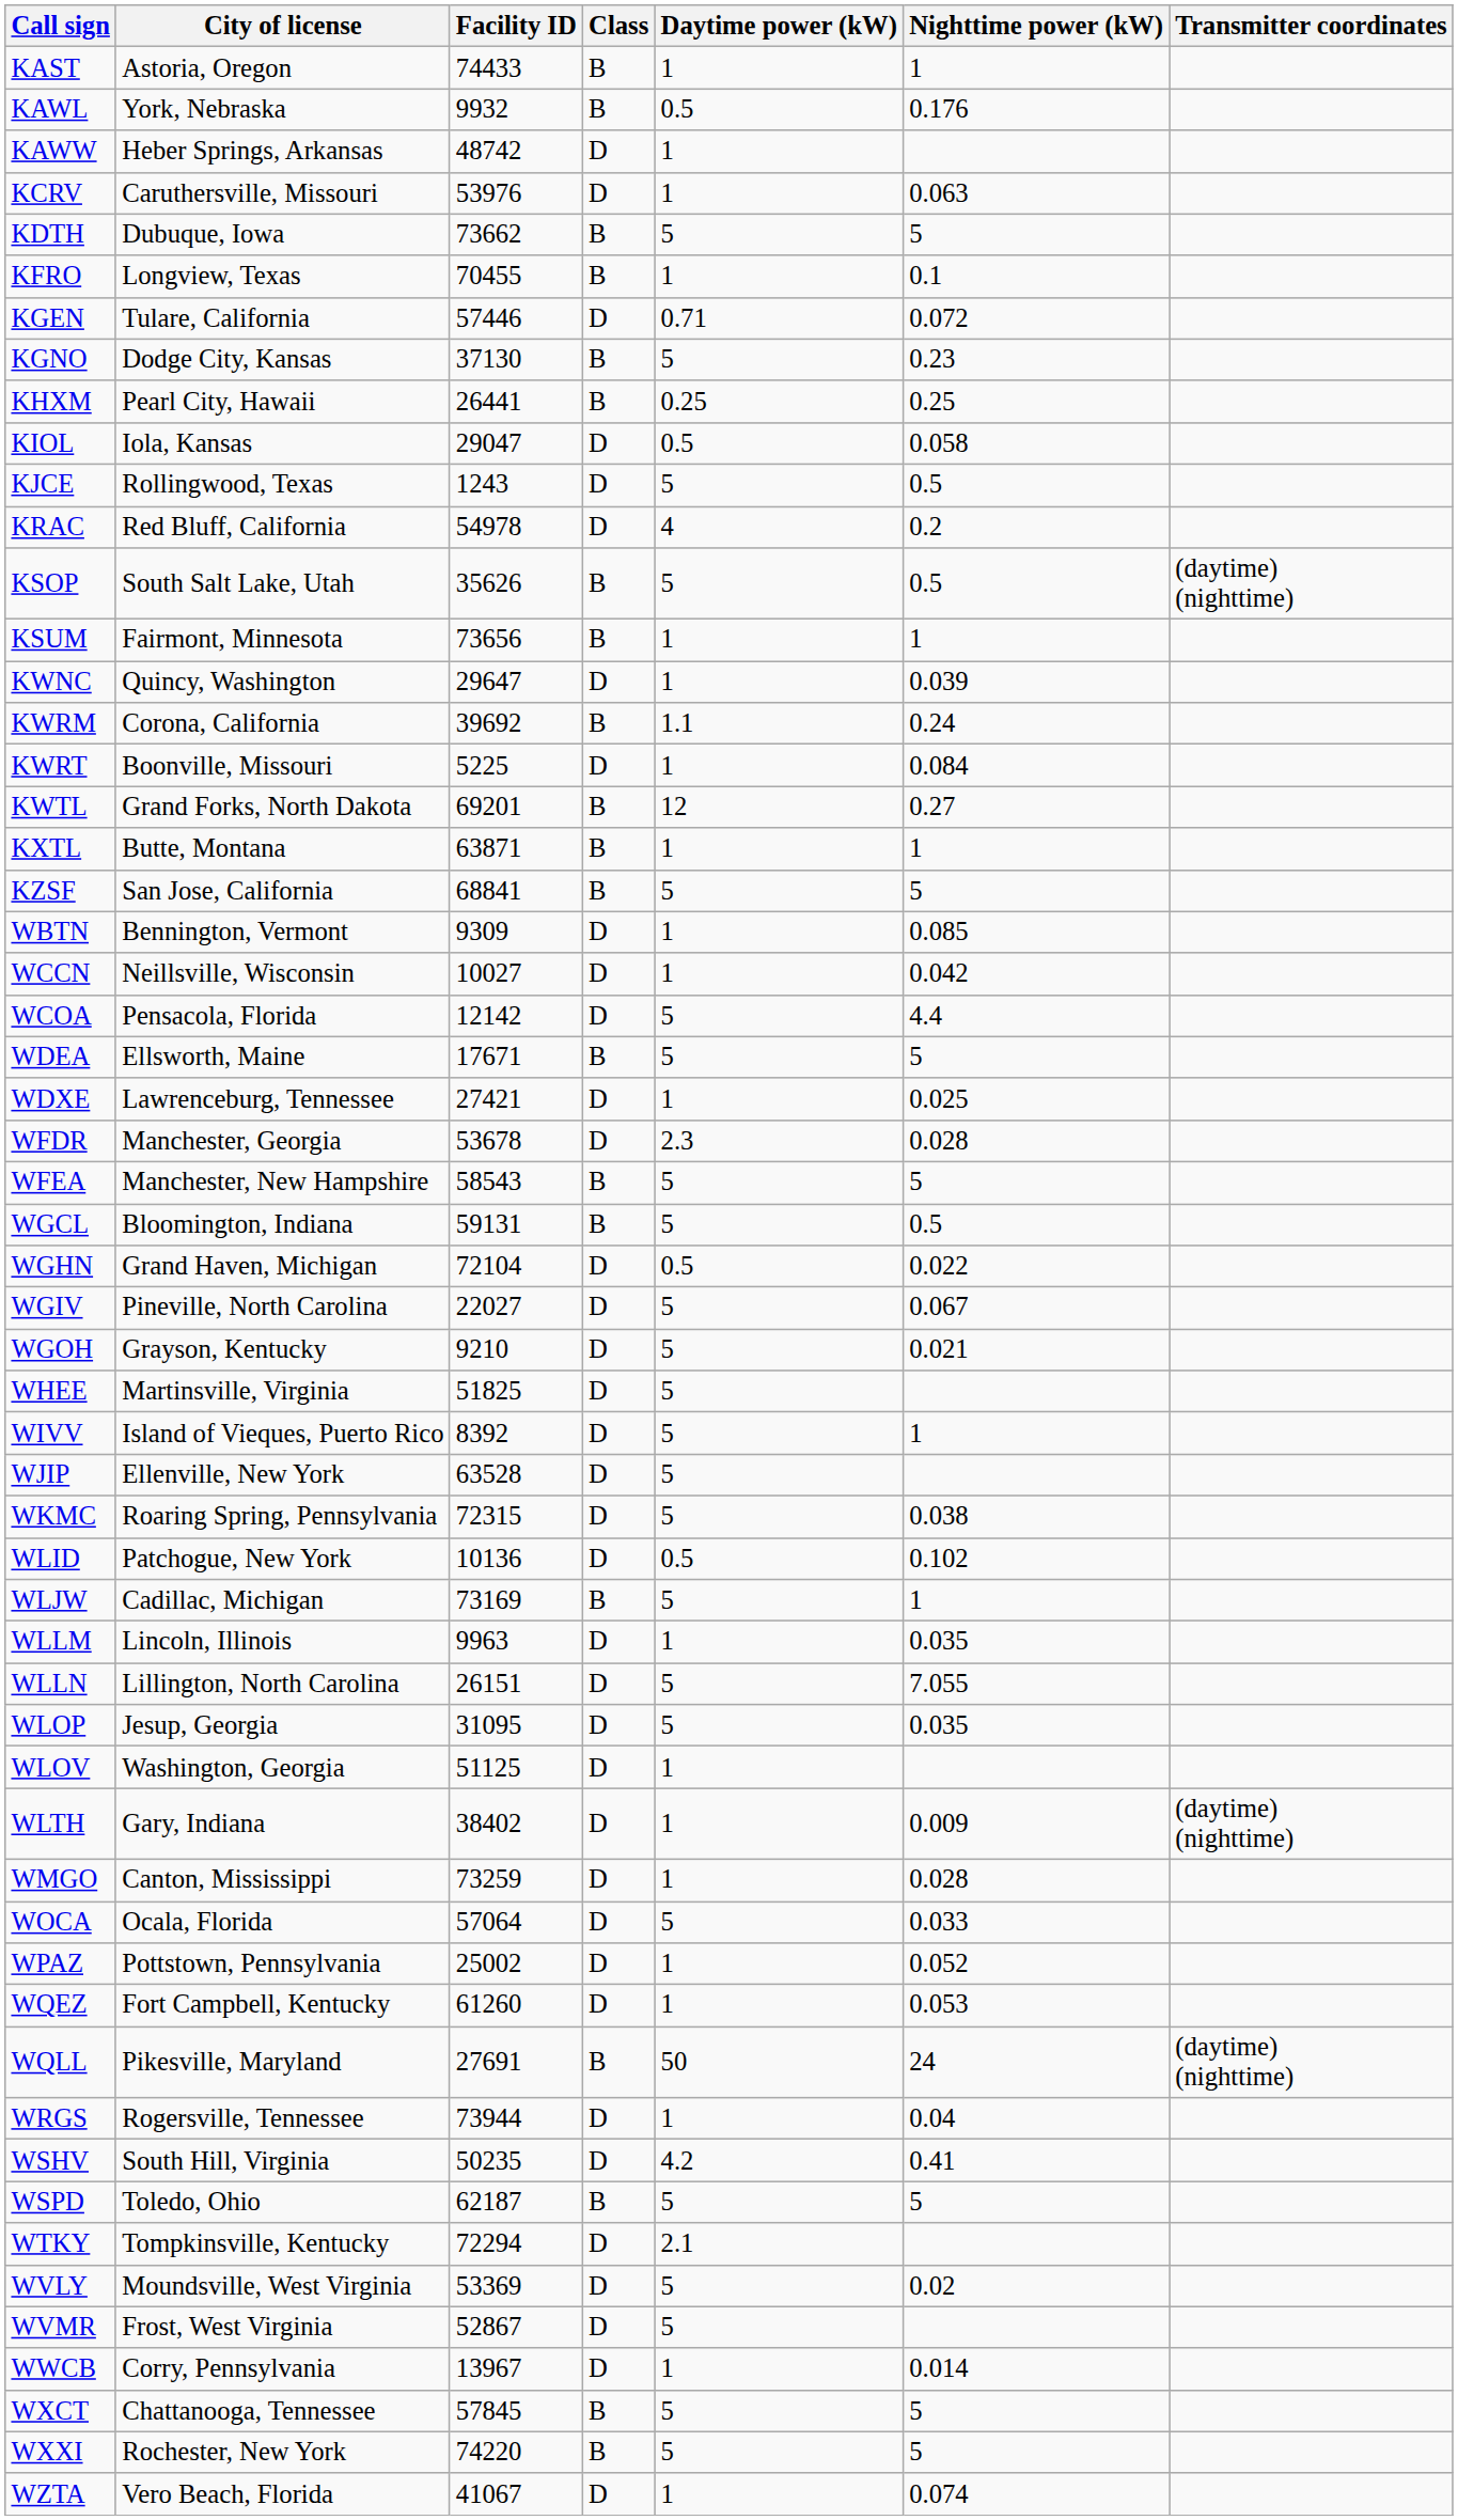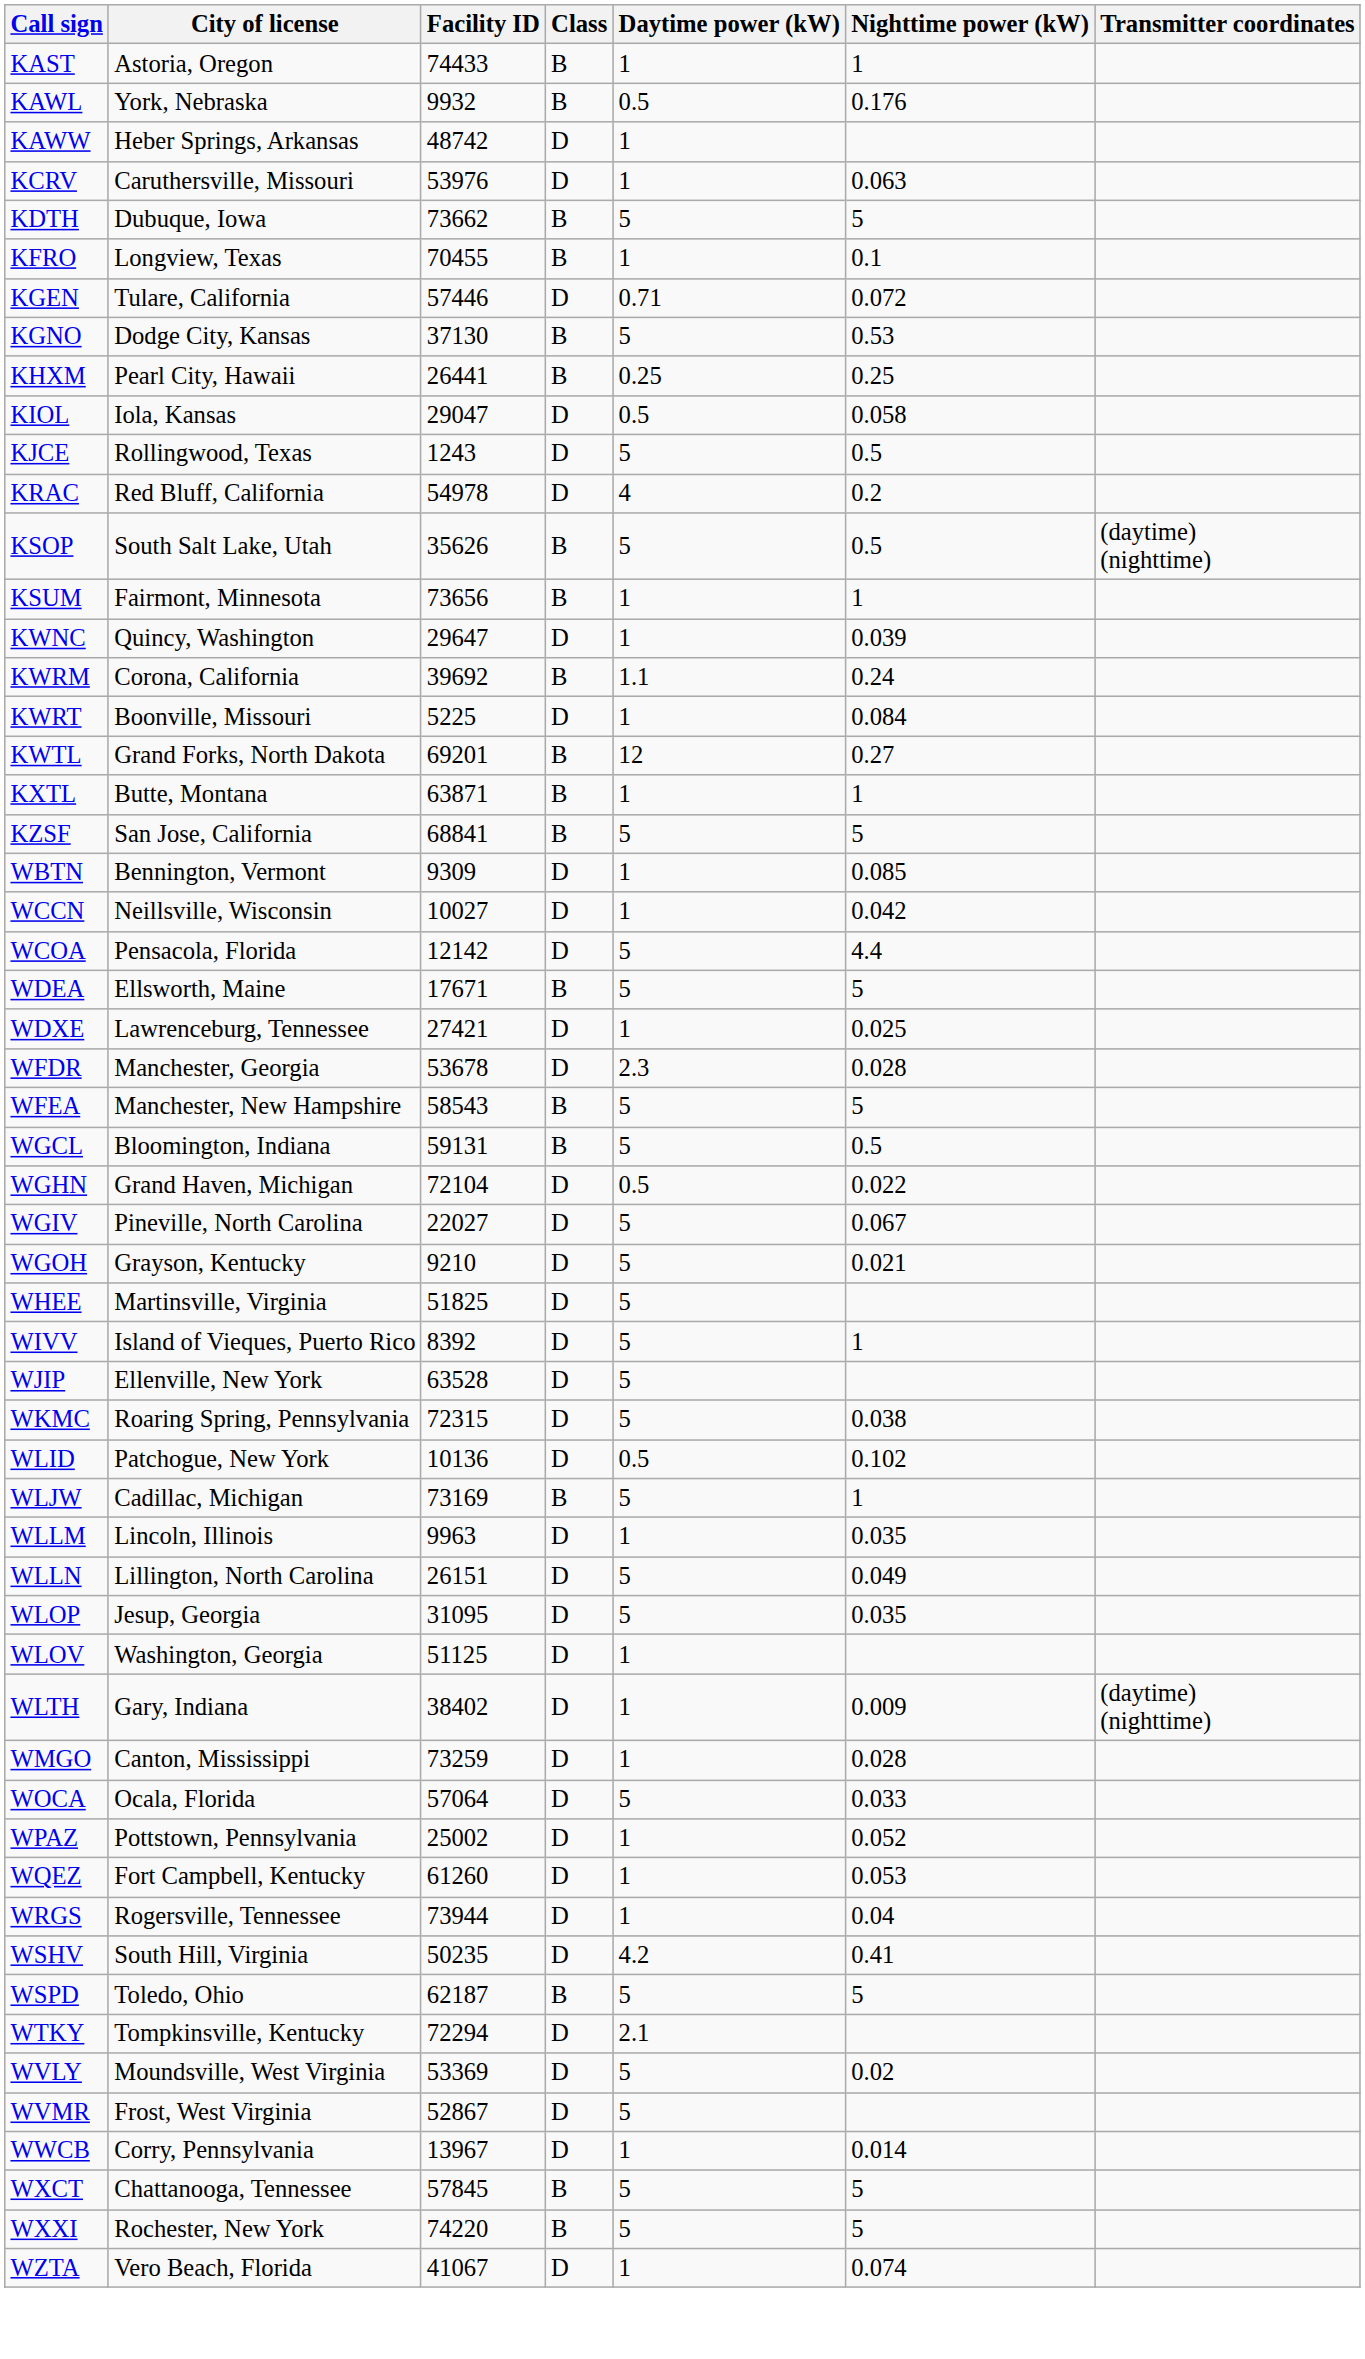 <table class="wikitable sortable">
 <tr>
 <th><a href='#'>Call sign</a></th>
 <th>City of license</th>
 <th>Facility ID</th>
 <th>Class</th>
 <th>Daytime power (kW)</th>
 <th>Nighttime power (kW)</th>
 <th>Transmitter coordinates</th>
 </tr>
 <tr>
 <td><a href='#'>KAST</a></td>
 <td>Astoria, Oregon</td>
 <td>74433</td>
 <td>B</td>
 <td>1</td>
 <td>1</td>
 <td></td>
 </tr>
 <tr>
 <td><a href='#'>KAWL</a></td>
 <td>York, Nebraska</td>
 <td>9932</td>
 <td>B</td>
 <td>0.5</td>
 <td>0.176</td>
 <td></td>
 </tr>
 <tr>
 <td><a href='#'>KAWW</a></td>
 <td>Heber Springs, Arkansas</td>
 <td>48742</td>
 <td>D</td>
 <td>1</td>
 <td></td>
 <td></td>
 </tr>
 <tr>
 <td><a href='#'>KCRV</a></td>
 <td>Caruthersville, Missouri</td>
 <td>53976</td>
 <td>D</td>
 <td>1</td>
 <td>0.063</td>
 <td></td>
 </tr>
 <tr>
 <td><a href='#'>KDTH</a></td>
 <td>Dubuque, Iowa</td>
 <td>73662</td>
 <td>B</td>
 <td>5</td>
 <td>5</td>
 <td></td>
 </tr>
 <tr>
 <td><a href='#'>KFRO</a></td>
 <td>Longview, Texas</td>
 <td>70455</td>
 <td>B</td>
 <td>1</td>
 <td>0.1</td>
 <td></td>
 </tr>
 <tr>
 <td><a href='#'>KGEN</a></td>
 <td>Tulare, California</td>
 <td>57446</td>
 <td>D</td>
 <td>0.71</td>
 <td>0.072</td>
 <td></td>
 </tr>
 <tr>
 <td><a href='#'>KGNO</a></td>
 <td>Dodge City, Kansas</td>
 <td>37130</td>
 <td>B</td>
 <td>5</td>
-<td>0.23</td>
+<td>0.53</td>
 <td></td>
 </tr>
 <tr>
 <td><a href='#'>KHXM</a></td>
 <td>Pearl City, Hawaii</td>
 <td>26441</td>
 <td>B</td>
 <td>0.25</td>
 <td>0.25</td>
 <td></td>
 </tr>
 <tr>
 <td><a href='#'>KIOL</a></td>
 <td>Iola, Kansas</td>
 <td>29047</td>
 <td>D</td>
 <td>0.5</td>
 <td>0.058</td>
 <td></td>
 </tr>
 <tr>
 <td><a href='#'>KJCE</a></td>
 <td>Rollingwood, Texas</td>
 <td>1243</td>
 <td>D</td>
 <td>5</td>
 <td>0.5</td>
 <td></td>
 </tr>
 <tr>
 <td><a href='#'>KRAC</a></td>
 <td>Red Bluff, California</td>
 <td>54978</td>
 <td>D</td>
 <td>4</td>
 <td>0.2</td>
 <td></td>
 </tr>
 <tr>
 <td><a href='#'>KSOP</a></td>
 <td>South Salt Lake, Utah</td>
 <td>35626</td>
 <td>B</td>
 <td>5</td>
 <td>0.5</td>
 <td> (daytime)<br> (nighttime)</td>
 </tr>
 <tr>
 <td><a href='#'>KSUM</a></td>
 <td>Fairmont, Minnesota</td>
 <td>73656</td>
 <td>B</td>
 <td>1</td>
 <td>1</td>
 <td></td>
 </tr>
 <tr>
 <td><a href='#'>KWNC</a></td>
 <td>Quincy, Washington</td>
 <td>29647</td>
 <td>D</td>
 <td>1</td>
 <td>0.039</td>
 <td></td>
 </tr>
 <tr>
 <td><a href='#'>KWRM</a></td>
 <td>Corona, California</td>
 <td>39692</td>
 <td>B</td>
 <td>1.1</td>
 <td>0.24</td>
 <td></td>
 </tr>
 <tr>
 <td><a href='#'>KWRT</a></td>
 <td>Boonville, Missouri</td>
 <td>5225</td>
 <td>D</td>
 <td>1</td>
 <td>0.084</td>
 <td></td>
 </tr>
 <tr>
 <td><a href='#'>KWTL</a></td>
 <td>Grand Forks, North Dakota</td>
 <td>69201</td>
 <td>B</td>
 <td>12</td>
 <td>0.27</td>
 <td></td>
 </tr>
 <tr>
 <td><a href='#'>KXTL</a></td>
 <td>Butte, Montana</td>
 <td>63871</td>
 <td>B</td>
 <td>1</td>
 <td>1</td>
 <td></td>
 </tr>
 <tr>
 <td><a href='#'>KZSF</a></td>
 <td>San Jose, California</td>
 <td>68841</td>
 <td>B</td>
 <td>5</td>
 <td>5</td>
 <td></td>
 </tr>
 <tr>
 <td><a href='#'>WBTN</a></td>
 <td>Bennington, Vermont</td>
 <td>9309</td>
 <td>D</td>
 <td>1</td>
 <td>0.085</td>
 <td></td>
 </tr>
 <tr>
 <td><a href='#'>WCCN</a></td>
 <td>Neillsville, Wisconsin</td>
 <td>10027</td>
 <td>D</td>
 <td>1</td>
 <td>0.042</td>
 <td></td>
 </tr>
 <tr>
 <td><a href='#'>WCOA</a></td>
 <td>Pensacola, Florida</td>
 <td>12142</td>
 <td>D</td>
 <td>5</td>
 <td>4.4</td>
 <td></td>
 </tr>
 <tr>
 <td><a href='#'>WDEA</a></td>
 <td>Ellsworth, Maine</td>
 <td>17671</td>
 <td>B</td>
 <td>5</td>
 <td>5</td>
 <td></td>
 </tr>
 <tr>
 <td><a href='#'>WDXE</a></td>
 <td>Lawrenceburg, Tennessee</td>
 <td>27421</td>
 <td>D</td>
 <td>1</td>
 <td>0.025</td>
 <td></td>
 </tr>
 <tr>
 <td><a href='#'>WFDR</a></td>
 <td>Manchester, Georgia</td>
 <td>53678</td>
 <td>D</td>
 <td>2.3</td>
 <td>0.028</td>
 <td></td>
 </tr>
 <tr>
 <td><a href='#'>WFEA</a></td>
 <td>Manchester, New Hampshire</td>
 <td>58543</td>
 <td>B</td>
 <td>5</td>
 <td>5</td>
 <td></td>
 </tr>
 <tr>
 <td><a href='#'>WGCL</a></td>
 <td>Bloomington, Indiana</td>
 <td>59131</td>
 <td>B</td>
 <td>5</td>
 <td>0.5</td>
 <td></td>
 </tr>
 <tr>
 <td><a href='#'>WGHN</a></td>
 <td>Grand Haven, Michigan</td>
 <td>72104</td>
 <td>D</td>
 <td>0.5</td>
 <td>0.022</td>
 <td></td>
 </tr>
 <tr>
 <td><a href='#'>WGIV</a></td>
 <td>Pineville, North Carolina</td>
 <td>22027</td>
 <td>D</td>
 <td>5</td>
 <td>0.067</td>
 <td></td>
 </tr>
 <tr>
 <td><a href='#'>WGOH</a></td>
 <td>Grayson, Kentucky</td>
 <td>9210</td>
 <td>D</td>
 <td>5</td>
 <td>0.021</td>
 <td></td>
 </tr>
 <tr>
 <td><a href='#'>WHEE</a></td>
 <td>Martinsville, Virginia</td>
 <td>51825</td>
 <td>D</td>
 <td>5</td>
 <td></td>
 <td></td>
 </tr>
 <tr>
 <td><a href='#'>WIVV</a></td>
 <td>Island of Vieques, Puerto Rico</td>
 <td>8392</td>
 <td>D</td>
 <td>5</td>
 <td>1</td>
 <td></td>
 </tr>
 <tr>
 <td><a href='#'>WJIP</a></td>
 <td>Ellenville, New York</td>
 <td>63528</td>
 <td>D</td>
 <td>5</td>
 <td></td>
 <td></td>
 </tr>
 <tr>
 <td><a href='#'>WKMC</a></td>
 <td>Roaring Spring, Pennsylvania</td>
 <td>72315</td>
 <td>D</td>
 <td>5</td>
 <td>0.038</td>
 <td></td>
 </tr>
 <tr>
 <td><a href='#'>WLID</a></td>
 <td>Patchogue, New York</td>
 <td>10136</td>
 <td>D</td>
 <td>0.5</td>
 <td>0.102</td>
 <td></td>
 </tr>
 <tr>
 <td><a href='#'>WLJW</a></td>
 <td>Cadillac, Michigan</td>
 <td>73169</td>
 <td>B</td>
 <td>5</td>
 <td>1</td>
 <td></td>
 </tr>
 <tr>
 <td><a href='#'>WLLM</a></td>
 <td>Lincoln, Illinois</td>
 <td>9963</td>
 <td>D</td>
 <td>1</td>
 <td>0.035</td>
 <td></td>
 </tr>
 <tr>
 <td><a href='#'>WLLN</a></td>
 <td>Lillington, North Carolina</td>
 <td>26151</td>
 <td>D</td>
 <td>5</td>
-<td>7.055</td>
+<td>0.049</td>
 <td></td>
 </tr>
 <tr>
 <td><a href='#'>WLOP</a></td>
 <td>Jesup, Georgia</td>
 <td>31095</td>
 <td>D</td>
 <td>5</td>
 <td>0.035</td>
 <td></td>
 </tr>
 <tr>
 <td><a href='#'>WLOV</a></td>
 <td>Washington, Georgia</td>
 <td>51125</td>
 <td>D</td>
 <td>1</td>
 <td></td>
 <td></td>
 </tr>
 <tr>
 <td><a href='#'>WLTH</a></td>
 <td>Gary, Indiana</td>
 <td>38402</td>
 <td>D</td>
 <td>1</td>
 <td>0.009</td>
 <td> (daytime)<br> (nighttime)</td>
 </tr>
 <tr>
 <td><a href='#'>WMGO</a></td>
 <td>Canton, Mississippi</td>
 <td>73259</td>
 <td>D</td>
 <td>1</td>
 <td>0.028</td>
 <td></td>
 </tr>
 <tr>
 <td><a href='#'>WOCA</a></td>
 <td>Ocala, Florida</td>
 <td>57064</td>
 <td>D</td>
 <td>5</td>
 <td>0.033</td>
 <td></td>
 </tr>
 <tr>
 <td><a href='#'>WPAZ</a></td>
 <td>Pottstown, Pennsylvania</td>
 <td>25002</td>
 <td>D</td>
 <td>1</td>
 <td>0.052</td>
 <td></td>
 </tr>
 <tr>
 <td><a href='#'>WQEZ</a></td>
 <td>Fort Campbell, Kentucky</td>
 <td>61260</td>
 <td>D</td>
 <td>1</td>
 <td>0.053</td>
 <td></td>
-</tr>
-<tr>
-<td><a href='#'>WQLL</a></td>
-<td>Pikesville, Maryland</td>
-<td>27691</td>
-<td>B</td>
-<td>50</td>
-<td>24</td>
-<td> (daytime)<br> (nighttime)</td>
 </tr>
 <tr>
 <td><a href='#'>WRGS</a></td>
 <td>Rogersville, Tennessee</td>
 <td>73944</td>
 <td>D</td>
 <td>1</td>
 <td>0.04</td>
 <td></td>
 </tr>
 <tr>
 <td><a href='#'>WSHV</a></td>
 <td>South Hill, Virginia</td>
 <td>50235</td>
 <td>D</td>
 <td>4.2</td>
 <td>0.41</td>
 <td></td>
 </tr>
 <tr>
 <td><a href='#'>WSPD</a></td>
 <td>Toledo, Ohio</td>
 <td>62187</td>
 <td>B</td>
 <td>5</td>
 <td>5</td>
 <td></td>
 </tr>
 <tr>
 <td><a href='#'>WTKY</a></td>
 <td>Tompkinsville, Kentucky</td>
 <td>72294</td>
 <td>D</td>
 <td>2.1</td>
 <td></td>
 <td></td>
 </tr>
 <tr>
 <td><a href='#'>WVLY</a></td>
 <td>Moundsville, West Virginia</td>
 <td>53369</td>
 <td>D</td>
 <td>5</td>
 <td>0.02</td>
 <td></td>
 </tr>
 <tr>
 <td><a href='#'>WVMR</a></td>
 <td>Frost, West Virginia</td>
 <td>52867</td>
 <td>D</td>
 <td>5</td>
 <td></td>
 <td></td>
 </tr>
 <tr>
 <td><a href='#'>WWCB</a></td>
 <td>Corry, Pennsylvania</td>
 <td>13967</td>
 <td>D</td>
 <td>1</td>
 <td>0.014</td>
 <td></td>
 </tr>
 <tr>
 <td><a href='#'>WXCT</a></td>
 <td>Chattanooga, Tennessee</td>
 <td>57845</td>
 <td>B</td>
 <td>5</td>
 <td>5</td>
 <td></td>
 </tr>
 <tr>
 <td><a href='#'>WXXI</a></td>
 <td>Rochester, New York</td>
 <td>74220</td>
 <td>B</td>
 <td>5</td>
 <td>5</td>
 <td></td>
 </tr>
 <tr>
 <td><a href='#'>WZTA</a></td>
 <td>Vero Beach, Florida</td>
 <td>41067</td>
 <td>D</td>
 <td>1</td>
 <td>0.074</td>
 <td></td>
 </tr>
 </table>
